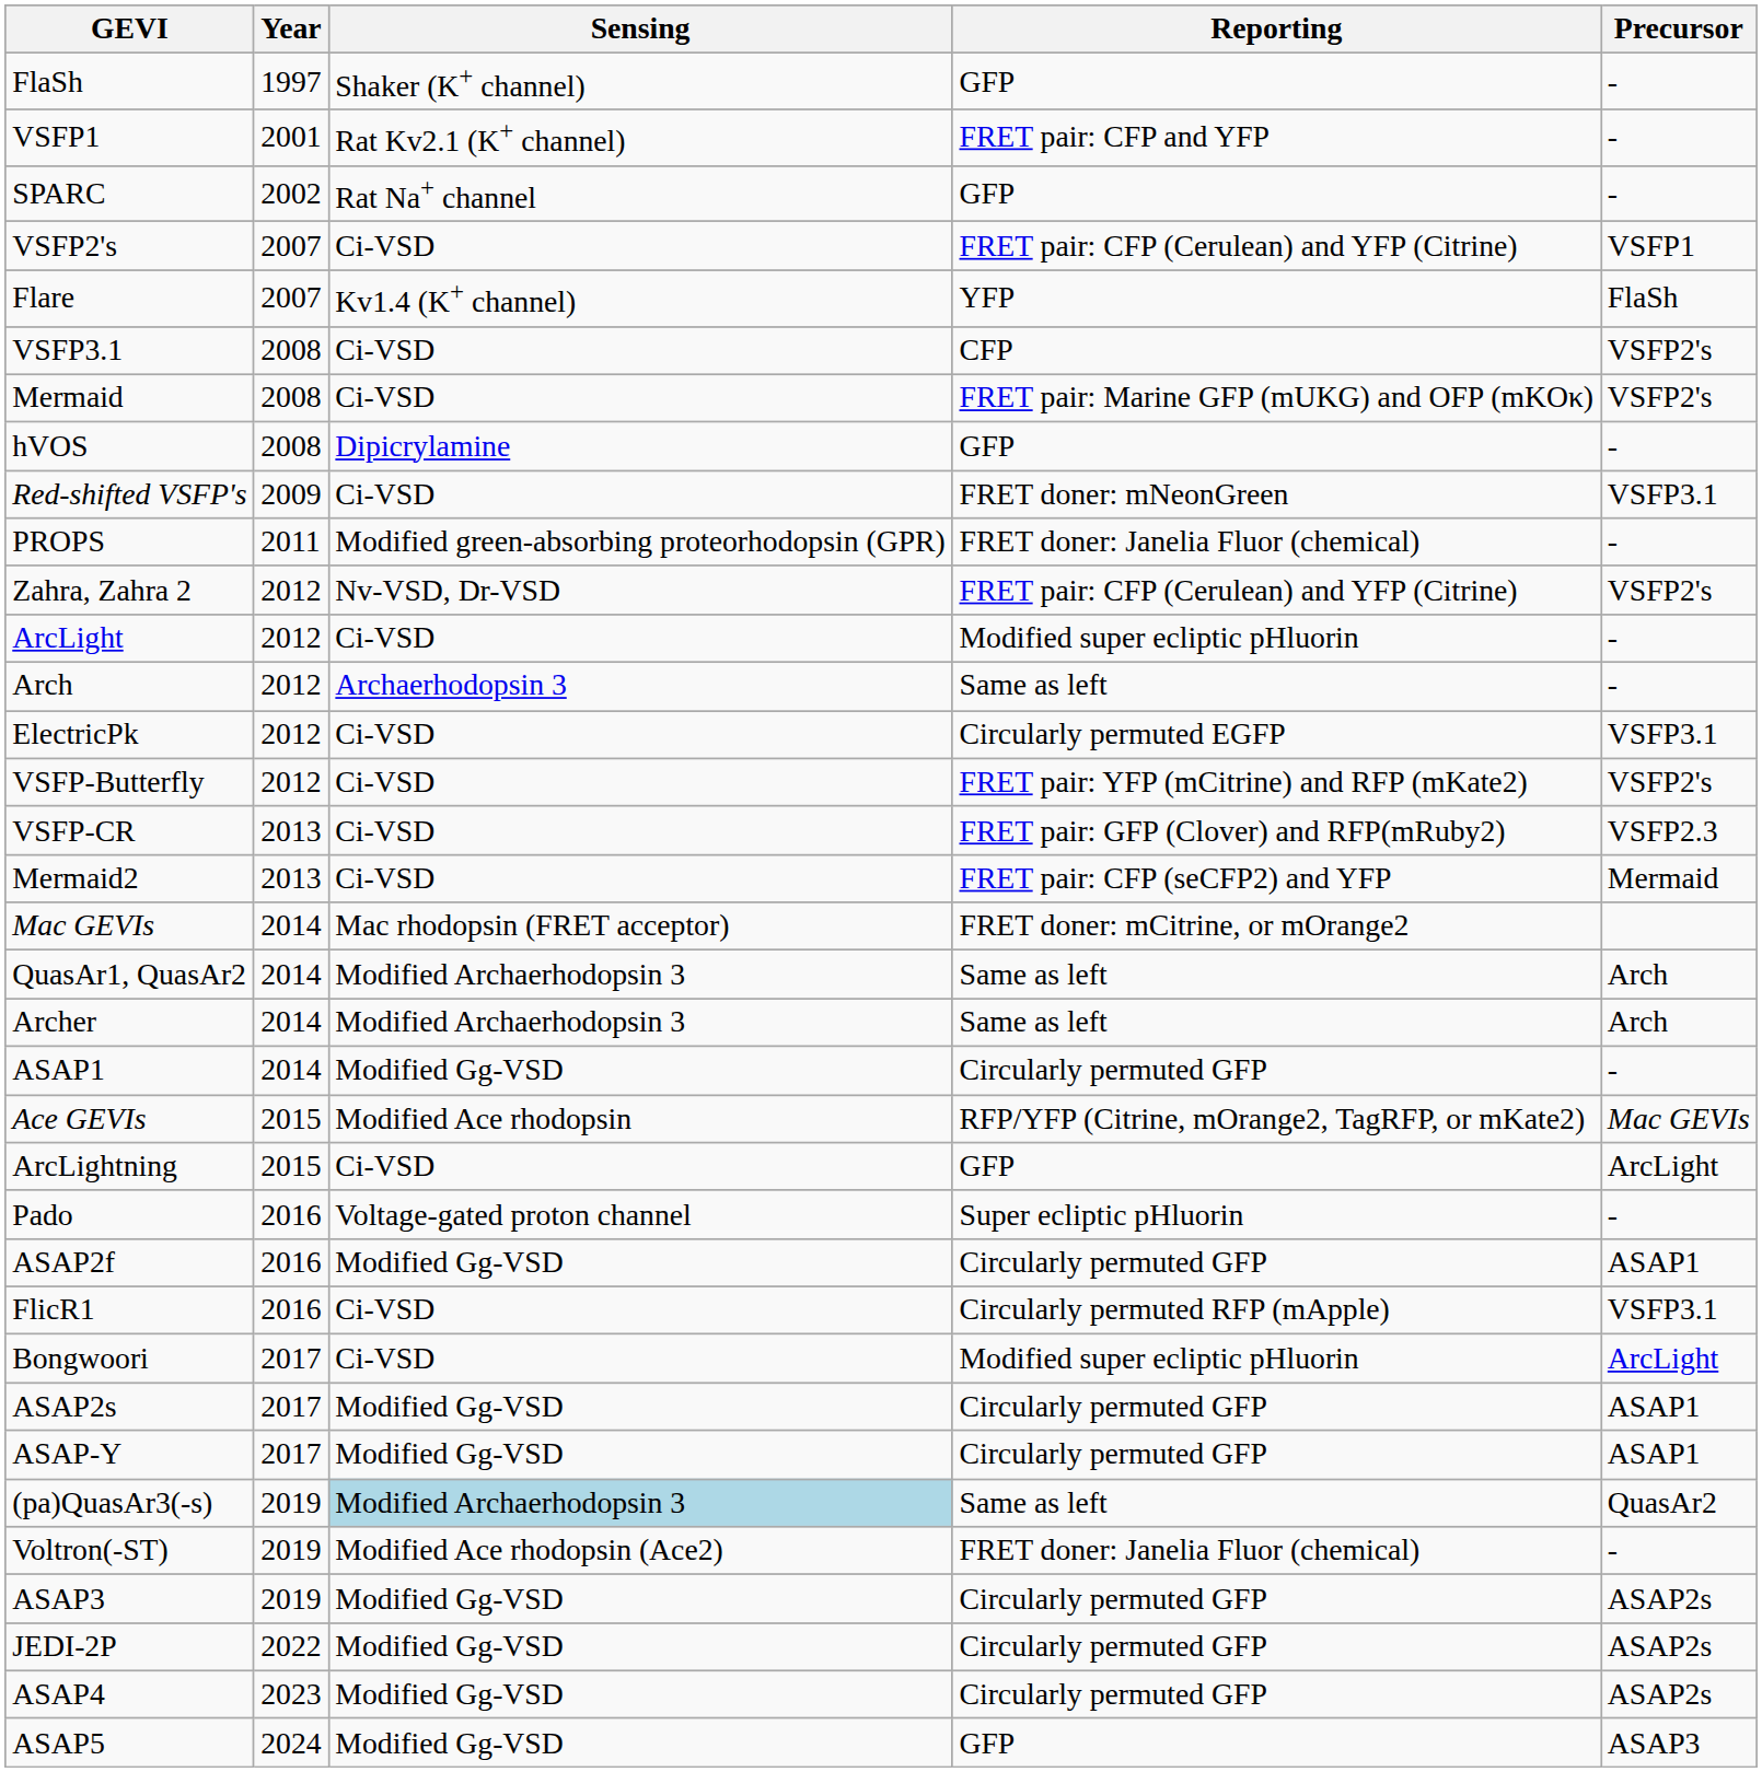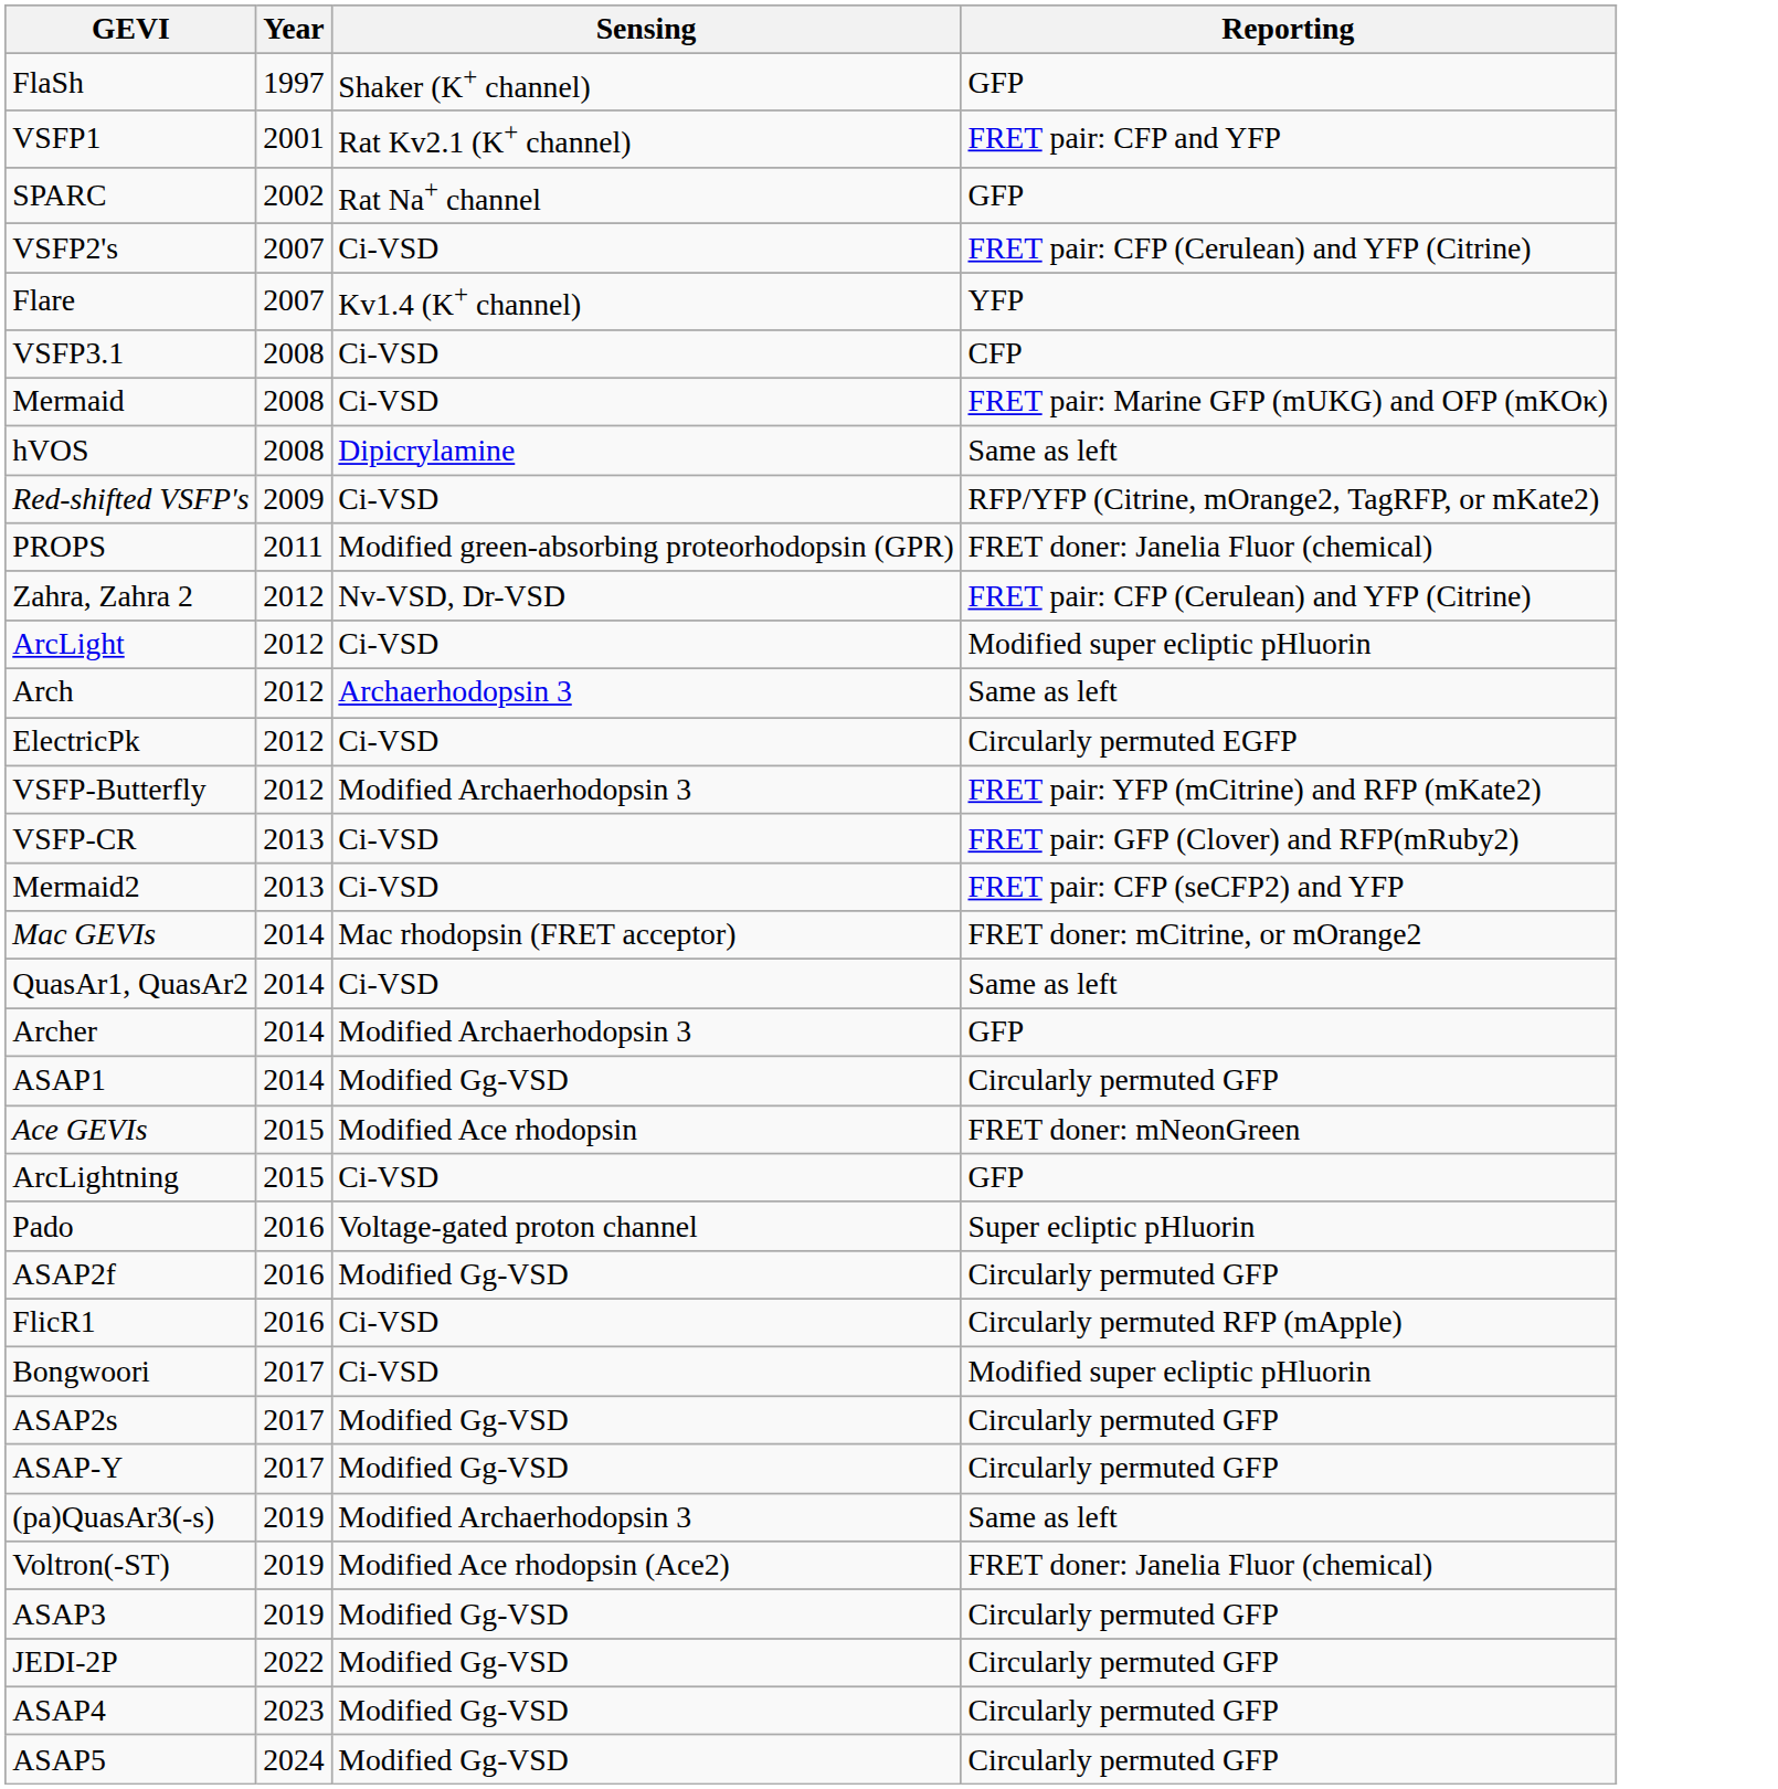 <table class="wikitable sortable mw-collapsible">
 <tr>
 <th>GEVI</th>
 <th>Year</th>
 <th>Sensing</th>
 <th>Reporting</th>
-<th>Precursor</th>
 </tr>
 <tr>
 <td>FlaSh</td>
 <td>1997</td>
 <td>Shaker (K<sup>+</sup> channel)</td>
 <td>GFP</td>
-<td>-</td>
 </tr>
 <tr>
 <td>VSFP1</td>
 <td>2001</td>
 <td>Rat Kv2.1 (K<sup>+</sup> channel)</td>
 <td><a href='#'>FRET</a> pair: CFP and YFP</td>
-<td>-</td>
 </tr>
 <tr>
 <td>SPARC</td>
 <td>2002</td>
 <td>Rat Na<sup>+</sup> channel</td>
 <td>GFP</td>
-<td>-</td>
 </tr>
 <tr>
 <td>VSFP2's</td>
 <td>2007</td>
 <td>Ci-VSD</td>
 <td><a href='#'>FRET</a> pair: CFP (Cerulean) and YFP (Citrine)</td>
-<td>VSFP1</td>
 </tr>
 <tr>
 <td>Flare</td>
 <td>2007</td>
 <td>Kv1.4 (K<sup>+</sup> channel)</td>
 <td>YFP</td>
-<td>FlaSh</td>
 </tr>
 <tr>
 <td>VSFP3.1</td>
 <td>2008</td>
 <td>Ci-VSD</td>
 <td>CFP</td>
-<td>VSFP2's</td>
 </tr>
 <tr>
 <td>Mermaid</td>
 <td>2008</td>
 <td>Ci-VSD</td>
 <td><a href='#'>FRET</a> pair: Marine GFP (mUKG) and OFP (mKOκ)</td>
-<td>VSFP2's</td>
 </tr>
 <tr>
 <td>hVOS</td>
 <td>2008</td>
 <td><a href='#'>Dipicrylamine</a></td>
-<td>GFP</td>
-<td>-</td>
+<td>Same as left</td>
 </tr>
 <tr>
 <td><em>Red-shifted VSFP's</em></td>
 <td>2009</td>
 <td>Ci-VSD</td>
-<td>FRET doner: mNeonGreen</td>
-<td>VSFP3.1</td>
+<td>RFP/YFP (Citrine, mOrange2, TagRFP, or mKate2)</td>
 </tr>
 <tr>
 <td>PROPS</td>
 <td>2011</td>
 <td>Modified green-absorbing proteorhodopsin (GPR)</td>
 <td>FRET doner: Janelia Fluor (chemical)</td>
-<td>-</td>
 </tr>
 <tr>
 <td>Zahra, Zahra 2</td>
 <td>2012</td>
 <td>Nv-VSD, Dr-VSD</td>
 <td><a href='#'>FRET</a> pair: CFP (Cerulean) and YFP (Citrine)</td>
-<td>VSFP2's</td>
 </tr>
 <tr>
 <td><a href='#'>ArcLight</a></td>
 <td>2012</td>
 <td>Ci-VSD</td>
 <td>Modified super ecliptic pHluorin</td>
-<td>-</td>
 </tr>
 <tr>
 <td>Arch</td>
 <td>2012</td>
 <td><a href='#'>Archaerhodopsin 3</a></td>
 <td>Same as left</td>
-<td>-</td>
 </tr>
 <tr>
 <td>ElectricPk</td>
 <td>2012</td>
 <td>Ci-VSD</td>
 <td>Circularly permuted EGFP</td>
-<td>VSFP3.1</td>
 </tr>
 <tr>
 <td>VSFP-Butterfly</td>
 <td>2012</td>
-<td>Ci-VSD</td>
+<td>Modified Archaerhodopsin 3</td>
 <td><a href='#'>FRET</a> pair: YFP (mCitrine) and RFP (mKate2)</td>
-<td>VSFP2's</td>
 </tr>
 <tr>
 <td>VSFP-CR</td>
 <td>2013</td>
 <td>Ci-VSD</td>
 <td><a href='#'>FRET</a> pair: GFP (Clover) and RFP(mRuby2)</td>
-<td>VSFP2.3</td>
 </tr>
 <tr>
 <td>Mermaid2</td>
 <td>2013</td>
 <td>Ci-VSD</td>
 <td><a href='#'>FRET</a> pair: CFP (seCFP2) and YFP</td>
-<td>Mermaid</td>
 </tr>
 <tr>
 <td><em>Mac GEVIs</em></td>
 <td>2014</td>
 <td>Mac rhodopsin (FRET acceptor)</td>
 <td>FRET doner: mCitrine, or mOrange2</td>
-<td></td>
 </tr>
 <tr>
 <td>QuasAr1, QuasAr2</td>
 <td>2014</td>
-<td>Modified Archaerhodopsin 3</td>
+<td>Ci-VSD</td>
 <td>Same as left</td>
-<td>Arch</td>
 </tr>
 <tr>
 <td>Archer</td>
 <td>2014</td>
 <td>Modified Archaerhodopsin 3</td>
-<td>Same as left</td>
-<td>Arch</td>
+<td>GFP</td>
 </tr>
 <tr>
 <td>ASAP1</td>
 <td>2014</td>
 <td>Modified Gg-VSD</td>
 <td>Circularly permuted GFP</td>
-<td>-</td>
 </tr>
 <tr>
 <td><em>Ace GEVIs</em></td>
 <td>2015</td>
 <td>Modified Ace rhodopsin</td>
-<td>RFP/YFP (Citrine, mOrange2, TagRFP, or mKate2)</td>
-<td><em>Mac GEVIs</em></td>
+<td>FRET doner: mNeonGreen</td>
 </tr>
 <tr>
 <td>ArcLightning</td>
 <td>2015</td>
 <td>Ci-VSD</td>
 <td>GFP</td>
-<td>ArcLight</td>
 </tr>
 <tr>
 <td>Pado</td>
 <td>2016</td>
 <td>Voltage-gated proton channel</td>
 <td>Super ecliptic pHluorin</td>
-<td>-</td>
 </tr>
 <tr>
 <td>ASAP2f</td>
 <td>2016</td>
 <td>Modified Gg-VSD</td>
 <td>Circularly permuted GFP</td>
-<td>ASAP1</td>
 </tr>
 <tr>
 <td>FlicR1</td>
 <td>2016</td>
 <td>Ci-VSD</td>
 <td>Circularly permuted RFP (mApple)</td>
-<td>VSFP3.1</td>
 </tr>
 <tr>
 <td>Bongwoori</td>
 <td>2017</td>
 <td>Ci-VSD</td>
 <td>Modified super ecliptic pHluorin</td>
-<td><a href='#'>ArcLight</a></td>
 </tr>
 <tr>
 <td>ASAP2s</td>
 <td>2017</td>
 <td>Modified Gg-VSD</td>
 <td>Circularly permuted GFP</td>
-<td>ASAP1</td>
 </tr>
 <tr>
 <td>ASAP-Y</td>
 <td>2017</td>
 <td>Modified Gg-VSD</td>
 <td>Circularly permuted GFP</td>
-<td>ASAP1</td>
 </tr>
 <tr>
 <td>(pa)QuasAr3(-s)</td>
 <td>2019</td>
-<td style="background: lightblue;">Modified Archaerhodopsin 3</td>
+<td>Modified Archaerhodopsin 3</td>
 <td>Same as left</td>
-<td>QuasAr2</td>
 </tr>
 <tr>
 <td>Voltron(-ST)</td>
 <td>2019</td>
 <td>Modified Ace rhodopsin (Ace2)</td>
 <td>FRET doner: Janelia Fluor (chemical)</td>
-<td>-</td>
 </tr>
 <tr>
 <td>ASAP3</td>
 <td>2019</td>
 <td>Modified Gg-VSD</td>
 <td>Circularly permuted GFP</td>
-<td>ASAP2s</td>
 </tr>
 <tr>
 <td>JEDI-2P</td>
 <td>2022</td>
 <td>Modified Gg-VSD</td>
 <td>Circularly permuted GFP</td>
-<td>ASAP2s</td>
 </tr>
 <tr>
 <td>ASAP4</td>
 <td>2023</td>
 <td>Modified Gg-VSD</td>
 <td>Circularly permuted GFP</td>
-<td>ASAP2s</td>
 </tr>
 <tr>
 <td>ASAP5</td>
 <td>2024</td>
 <td>Modified Gg-VSD</td>
-<td>GFP</td>
-<td>ASAP3</td>
+<td>Circularly permuted GFP</td>
 </tr>
 </table>
